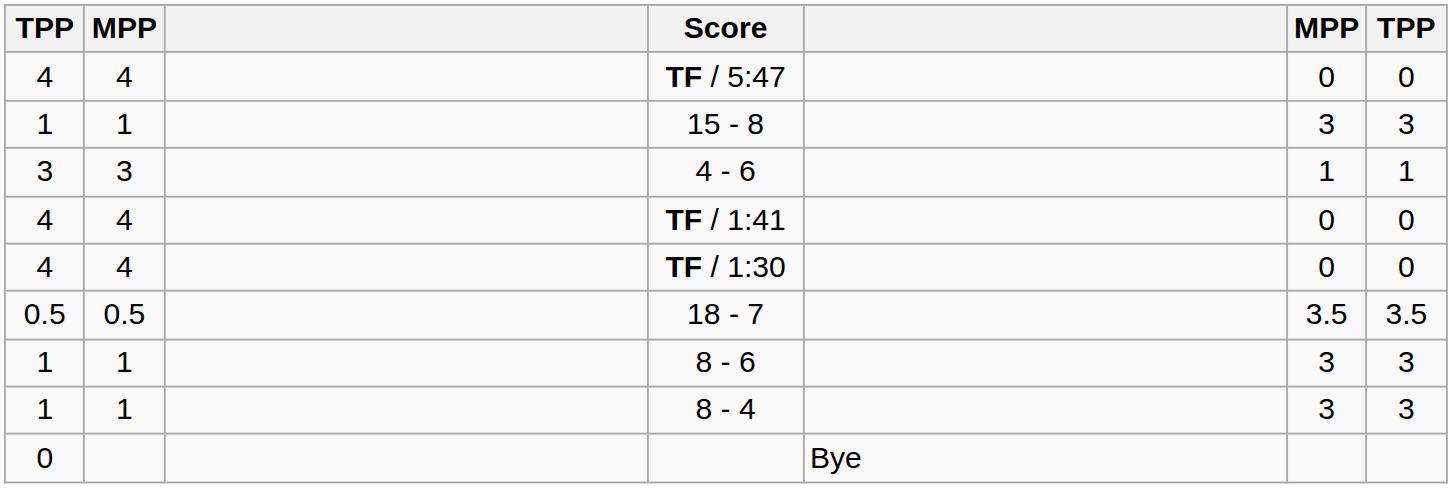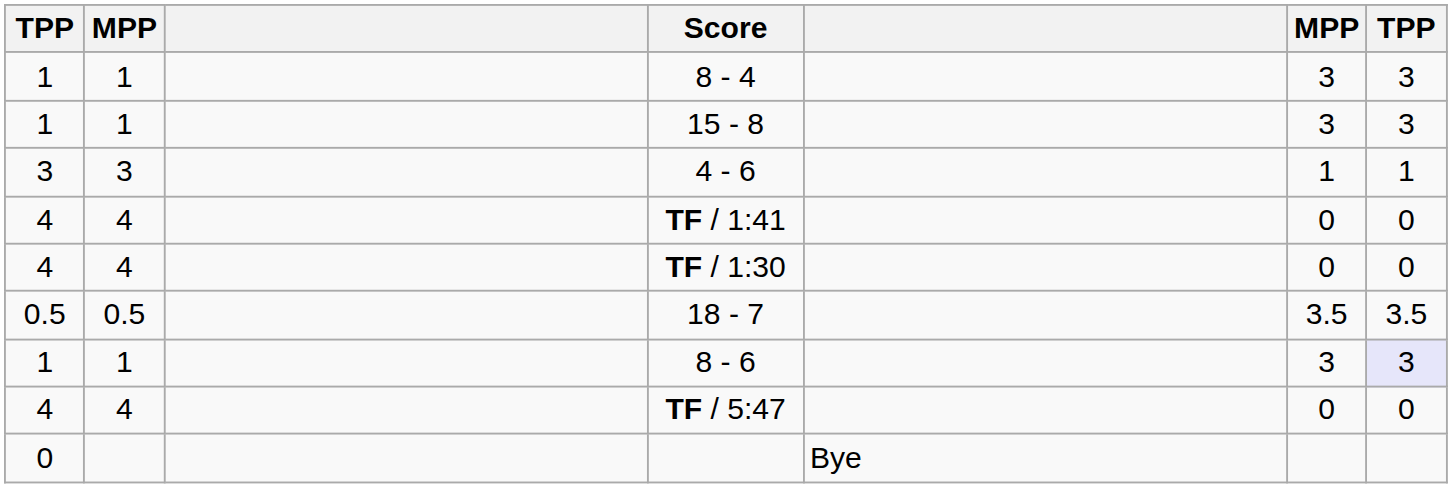 <table class="wikitable" style="text-align: center;" |>
 <tr>
 <th width="35">TPP</th>
 <th width="35">MPP</th>
 <th width="250"></th>
 <th width="75">Score</th>
 <th width="250"></th>
 <th width="35">MPP</th>
 <th width="35">TPP</th>
 </tr>
 <tr>
-<td>4</td>
-<td>4</td>
+<td>1</td>
+<td>1</td>
+<td style="text-align:left;"><strong></strong></td>
+<td>8 - 4</td>
 <td style="text-align:left;"></td>
-<td><strong>TF</strong> / 5:47</td>
-<td style="text-align:left;"><strong></strong></td>
-<td>0</td>
-<td>0</td>
+<td>3</td>
+<td>3</td>
 </tr>
 <tr>
 <td>1</td>
 <td>1</td>
 <td style="text-align:left;"><strong></strong></td>
 <td>15 - 8</td>
 <td style="text-align:left;"></td>
 <td>3</td>
 <td>3</td>
 </tr>
 <tr>
 <td>3</td>
 <td>3</td>
 <td style="text-align:left;"></td>
 <td>4 - 6</td>
 <td style="text-align:left;"><strong></strong></td>
 <td>1</td>
 <td>1</td>
 </tr>
 <tr>
 <td>4</td>
 <td>4</td>
 <td style="text-align:left;"></td>
 <td><strong>TF</strong> / 1:41</td>
 <td style="text-align:left;"><strong></strong></td>
 <td>0</td>
 <td>0</td>
 </tr>
 <tr>
 <td>4</td>
 <td>4</td>
 <td style="text-align:left;"></td>
 <td><strong>TF</strong> / 1:30</td>
 <td style="text-align:left;"><strong></strong></td>
 <td>0</td>
 <td>0</td>
 </tr>
 <tr>
 <td>0.5</td>
 <td>0.5</td>
 <td style="text-align:left;"><strong></strong></td>
 <td>18 - 7</td>
 <td style="text-align:left;"></td>
 <td>3.5</td>
 <td>3.5</td>
 </tr>
 <tr>
 <td>1</td>
 <td>1</td>
 <td style="text-align:left;"><strong></strong></td>
 <td>8 - 6</td>
 <td style="text-align:left;"></td>
 <td>3</td>
-<td>3</td>
+<td style="background: lavender;">3</td>
 </tr>
 <tr>
-<td>1</td>
-<td>1</td>
+<td>4</td>
+<td>4</td>
+<td style="text-align:left;"></td>
+<td><strong>TF</strong> / 5:47</td>
 <td style="text-align:left;"><strong></strong></td>
-<td>8 - 4</td>
-<td style="text-align:left;"></td>
-<td>3</td>
-<td>3</td>
+<td>0</td>
+<td>0</td>
 </tr>
 <tr>
 <td>0</td>
 <td></td>
 <td style="text-align:left;"><strong></strong></td>
 <td></td>
 <td style="text-align:left;">Bye</td>
 <td></td>
 <td></td>
 </tr>
 </table>
